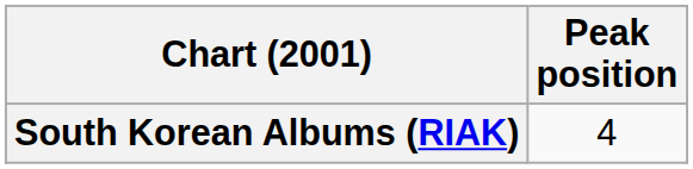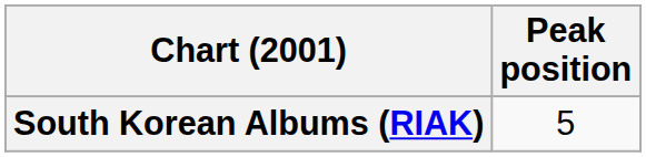 <table class="wikitable plainrowheaders sortable" style="text-align:center;">
 <tr>
 <th>Chart (2001)</th>
 <th>Peak<br>position</th>
 </tr>
 <tr>
 <th scope="row">South Korean Albums (<a href='#'>RIAK</a>)</th>
-<td>4</td>
+<td>5</td>
 </tr>
 </table>
